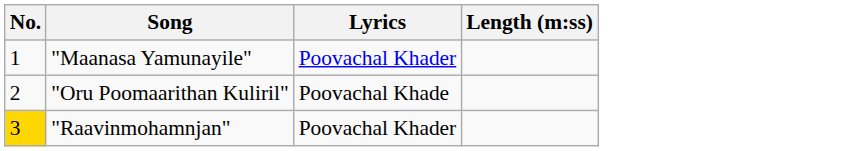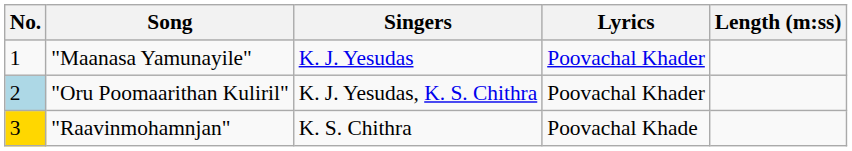 <table class="wikitable" style="font-size:95%;">
 <tr>
 <th>No.</th>
 <th>Song</th>
+<th>Singers</th>
 <th>Lyrics</th>
 <th>Length (m:ss)</th>
 </tr>
 <tr>
 <td>1</td>
 <td>"Maanasa Yamunayile"</td>
+<td><a href='#'>K. J. Yesudas</a></td>
 <td><a href='#'>Poovachal Khader</a></td>
 <td></td>
 </tr>
 <tr>
-<td>2</td>
+<td style="background: lightblue;">2</td>
 <td>"Oru Poomaarithan Kuliril"</td>
-<td>Poovachal Khade</td>
+<td>K. J. Yesudas, <a href='#'>K. S. Chithra</a></td>
+<td>Poovachal Khader</td>
 <td></td>
 </tr>
 <tr>
 <td style="background: gold;">3</td>
 <td>"Raavinmohamnjan"</td>
-<td>Poovachal Khader</td>
+<td>K. S. Chithra</td>
+<td>Poovachal Khade</td>
 <td></td>
 </tr>
 </table>
